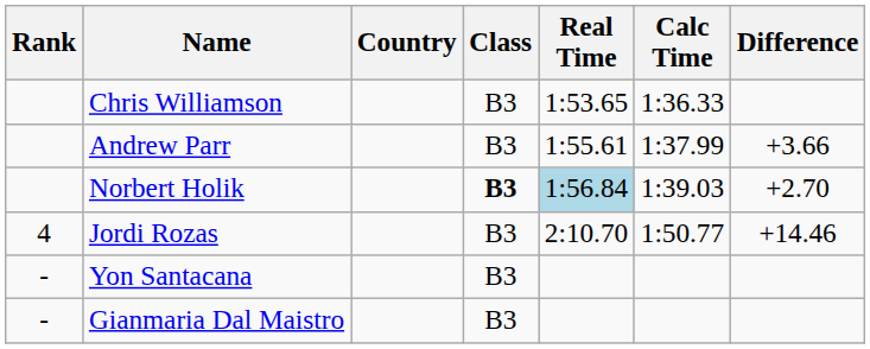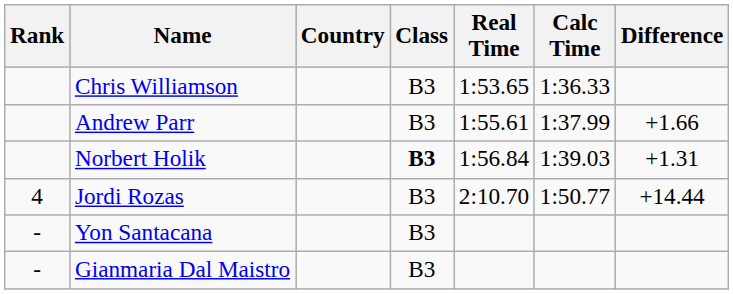 <table class="wikitable sortable" style="text-align:center">
 <tr>
 <th>Rank</th>
 <th>Name</th>
 <th>Country</th>
 <th>Class</th>
 <th>Real<br>Time</th>
 <th>Calc<br>Time</th>
 <th Class="unsortable">Difference</th>
 </tr>
 <tr>
 <td></td>
 <td align=left><a href='#'>Chris Williamson</a></td>
 <td align=left></td>
 <td>B3</td>
 <td>1:53.65</td>
 <td>1:36.33</td>
 </tr>
 <tr>
 <td></td>
 <td align=left><a href='#'>Andrew Parr</a></td>
 <td align=left></td>
 <td>B3</td>
 <td>1:55.61</td>
 <td>1:37.99</td>
-<td>+3.66</td>
+<td>+1.66</td>
 </tr>
 <tr>
 <td></td>
 <td align=left><a href='#'>Norbert Holik</a></td>
 <td align=left></td>
 <td><strong>B3</strong></td>
-<td style="background: lightblue;">1:56.84</td>
+<td>1:56.84</td>
 <td>1:39.03</td>
-<td>+2.70</td>
+<td>+1.31</td>
 </tr>
 <tr>
 <td>4</td>
 <td align=left><a href='#'>Jordi Rozas</a></td>
 <td align=left></td>
 <td>B3</td>
 <td>2:10.70</td>
 <td>1:50.77</td>
-<td>+14.46</td>
+<td>+14.44</td>
 </tr>
 <tr>
 <td>-</td>
 <td align=left><a href='#'>Yon Santacana</a></td>
 <td align=left></td>
 <td>B3</td>
 <td></td>
 <td></td>
 <td></td>
 </tr>
 <tr>
 <td>-</td>
 <td align=left><a href='#'>Gianmaria Dal Maistro</a></td>
 <td align=left></td>
 <td>B3</td>
 <td></td>
 <td></td>
 <td></td>
 </tr>
 </table>
